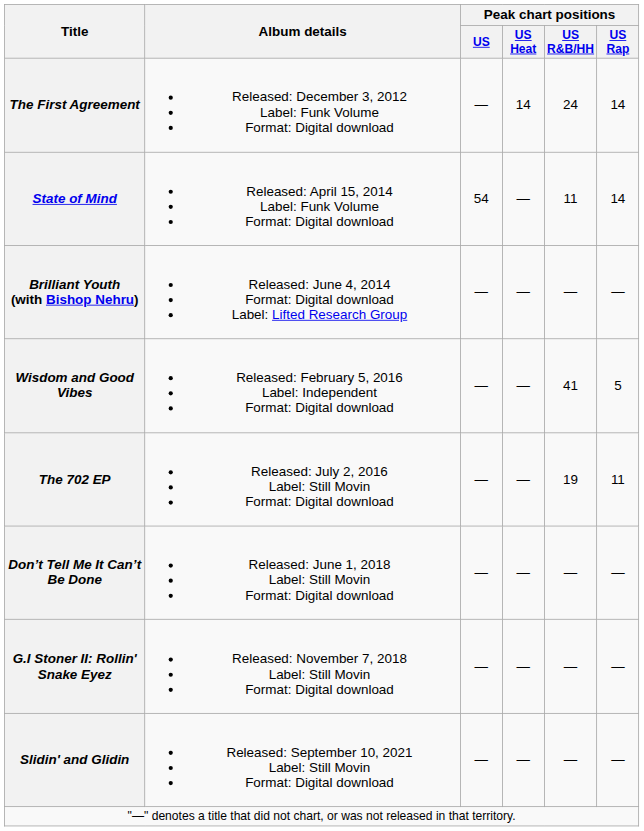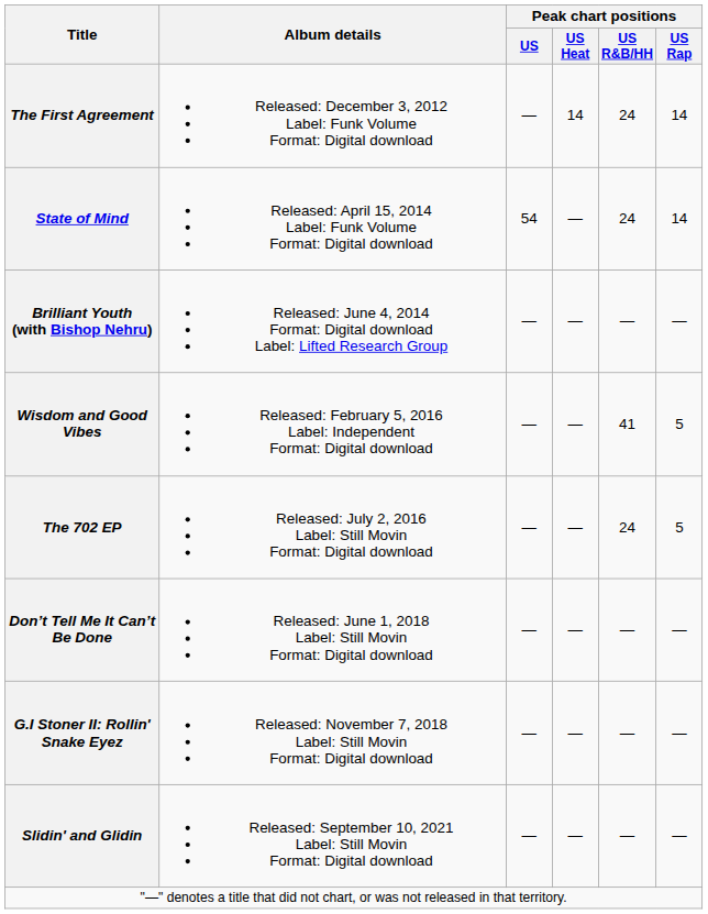 <table class="wikitable plainrowheaders" style="text-align:center;">
 <tr>
 <th scope="col" rowspan="2" style="width:10em;">Title</th>
 <th scope="col" rowspan="2" style="width:23em;">Album details</th>
 <th scope="col" colspan="4">Peak chart positions</th>
 </tr>
 <tr>
 <th scope="col" style="width:3em;font-size:90%;"><a href='#'>US</a><br></th>
 <th scope="col" style="width:3em;font-size:90%;"><a href='#'>US Heat</a><br></th>
 <th scope="col" style="width:3em;font-size:90%;"><a href='#'>US R&B/HH</a><br></th>
 <th scope="col" style="width:3em;font-size:90%;"><a href='#'>US<br>Rap</a><br></th>
 </tr>
 <tr>
 <th scope="row"><em>The First Agreement</em></th>
 <td><br><ul><li>Released: December 3, 2012</li><li>Label: Funk Volume</li><li>Format: Digital download</li></ul></td>
 <td>—</td>
 <td>14</td>
 <td>24</td>
 <td>14</td>
 </tr>
 <tr>
 <th scope="row"><em><a href='#'>State of Mind</a></em></th>
 <td><br><ul><li>Released: April 15, 2014</li><li>Label: Funk Volume</li><li>Format: Digital download</li></ul></td>
 <td>54</td>
 <td>—</td>
-<td>11</td>
+<td>24</td>
 <td>14</td>
 </tr>
 <tr>
 <th scope="row"><em>Brilliant Youth</em><br><span>(with <a href='#'>Bishop Nehru</a>)</span></th>
 <td><br><ul><li>Released: June 4, 2014</li><li>Format: Digital download</li><li>Label: <a href='#'>Lifted Research Group</a></li></ul></td>
 <td>—</td>
 <td>—</td>
 <td>—</td>
 <td>—</td>
 </tr>
 <tr>
 <th scope="row"><em>Wisdom and Good Vibes</em></th>
 <td><br><ul><li>Released: February 5, 2016</li><li>Label: Independent</li><li>Format: Digital download</li></ul></td>
 <td>—</td>
 <td>—</td>
 <td>41</td>
 <td>5</td>
 </tr>
 <tr>
 <th scope="row"><em>The 702 EP</em></th>
 <td><br><ul><li>Released: July 2, 2016</li><li>Label: Still Movin</li><li>Format: Digital download</li></ul></td>
 <td>—</td>
 <td>—</td>
-<td>19</td>
-<td>11</td>
+<td>24</td>
+<td>5</td>
 </tr>
 <tr>
 <th Scope="row"><em>Don’t Tell Me It Can’t Be Done</em></th>
 <td><br><ul><li>Released: June 1, 2018</li><li>Label: Still Movin</li><li>Format: Digital download</li></ul></td>
 <td>—</td>
 <td>—</td>
 <td>—</td>
 <td>—</td>
 </tr>
 <tr>
 <th Scope="row"><em>G.I Stoner II: Rollin' Snake Eyez</em></th>
 <td><br><ul><li>Released: November 7, 2018</li><li>Label: Still Movin</li><li>Format: Digital download</li></ul></td>
 <td>—</td>
 <td>—</td>
 <td>—</td>
 <td>—</td>
 </tr>
 <tr>
 <th Scope="row"><em>Slidin' and Glidin<strong></th>
 <td><br><ul><li>Released: September 10, 2021</li><li>Label: Still Movin</li><li>Format: Digital download</li></ul></td>
 <td>—</td>
 <td>—</td>
 <td>—</td>
 <td>—</td>
 </tr>
 <tr>
 <td colspan="15" style="font-size:90%">"—" denotes a title that did not chart, or was not released in that territory.</td>
 </tr>
 </table>
